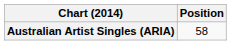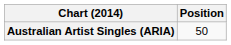 <table class="wikitable plainrowheaders" style="text-align:center">
 <tr>
 <th scope="col">Chart (2014)</th>
 <th scope="col">Position</th>
 </tr>
 <tr>
 <th scope="row">Australian Artist Singles (ARIA)</th>
-<td>58</td>
+<td>50</td>
 </tr>
 </table>
